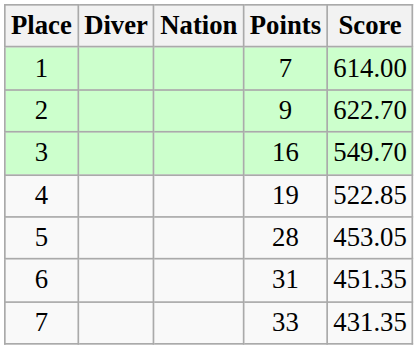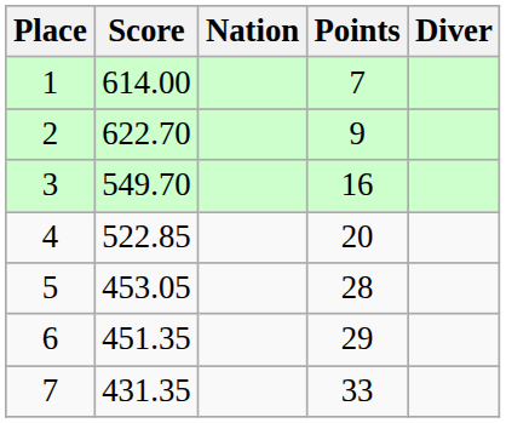 <table class="wikitable sortable" style="text-align:center">
 <tr>
 <th>Place</th>
-<th>Diver</th>
+<th>Score</th>
 <th>Nation</th>
 <th>Points</th>
-<th>Score</th>
+<th>Diver</th>
 </tr>
 <tr style="background:#cfc;">
 <td>1</td>
-<td align=left></td>
+<td>614.00</td>
 <td align=left></td>
 <td>7</td>
-<td>614.00</td>
+<td align=left></td>
 </tr>
 <tr style="background:#cfc;">
 <td>2</td>
-<td align=left></td>
+<td>622.70</td>
 <td align=left></td>
 <td>9</td>
-<td>622.70</td>
+<td align=left></td>
 </tr>
 <tr style="background:#cfc;">
 <td>3</td>
-<td align=left></td>
+<td>549.70</td>
 <td align=left></td>
 <td>16</td>
-<td>549.70</td>
+<td align=left></td>
 </tr>
 <tr>
 <td>4</td>
+<td>522.85</td>
 <td align=left></td>
+<td>20</td>
 <td align=left></td>
-<td>19</td>
-<td>522.85</td>
 </tr>
 <tr>
 <td>5</td>
-<td align=left></td>
+<td>453.05</td>
 <td align=left></td>
 <td>28</td>
-<td>453.05</td>
+<td align=left></td>
 </tr>
 <tr>
 <td>6</td>
+<td>451.35</td>
 <td align=left></td>
+<td>29</td>
 <td align=left></td>
-<td>31</td>
-<td>451.35</td>
 </tr>
 <tr>
 <td>7</td>
-<td align=left></td>
+<td>431.35</td>
 <td align=left></td>
 <td>33</td>
-<td>431.35</td>
+<td align=left></td>
 </tr>
 </table>
